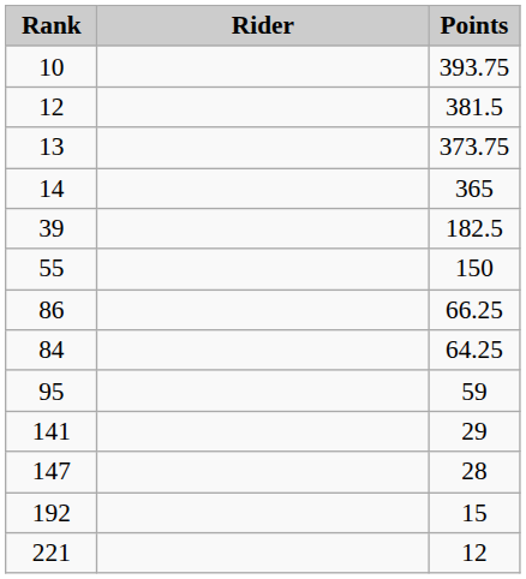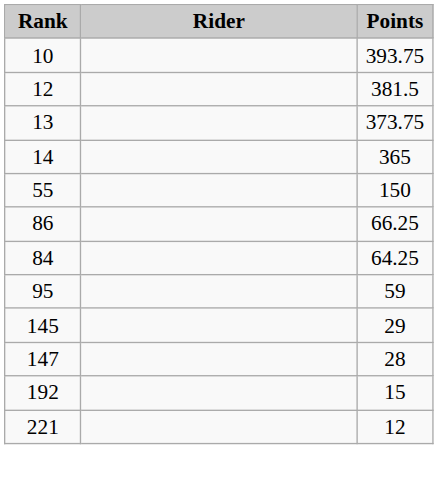 <table class="wikitable alternance" style="text-align:center;">
 <tr>
 <th scope="col" style="background-color:#CCCCCC; width:50px;">Rank</th>
 <th scope="col" style="background-color:#CCCCCC; width:200px;">Rider</th>
 <th scope="col" style="background-color:#CCCCCC; width:50px;">Points</th>
 </tr>
 <tr>
 <td>10</td>
 <td align=left></td>
 <td>393.75</td>
 </tr>
 <tr>
 <td>12</td>
 <td align=left></td>
 <td>381.5</td>
 </tr>
 <tr>
 <td>13</td>
 <td align=left></td>
 <td>373.75</td>
 </tr>
 <tr>
 <td>14</td>
 <td align=left></td>
 <td>365</td>
 </tr>
 <tr>
-<td>39</td>
-<td align=left></td>
-<td>182.5</td>
-</tr>
-<tr>
 <td>55</td>
 <td align=left></td>
 <td>150</td>
 </tr>
 <tr>
 <td>86</td>
 <td align=left></td>
 <td>66.25</td>
 </tr>
 <tr>
 <td>84</td>
 <td align=left></td>
 <td>64.25</td>
 </tr>
 <tr>
 <td>95</td>
 <td align=left></td>
 <td>59</td>
 </tr>
 <tr>
-<td>141</td>
+<td>145</td>
 <td align=left></td>
 <td>29</td>
 </tr>
 <tr>
 <td>147</td>
 <td align=left></td>
 <td>28</td>
 </tr>
 <tr>
 <td>192</td>
 <td align=left></td>
 <td>15</td>
 </tr>
 <tr>
 <td>221</td>
 <td align=left></td>
 <td>12</td>
 </tr>
 </table>
